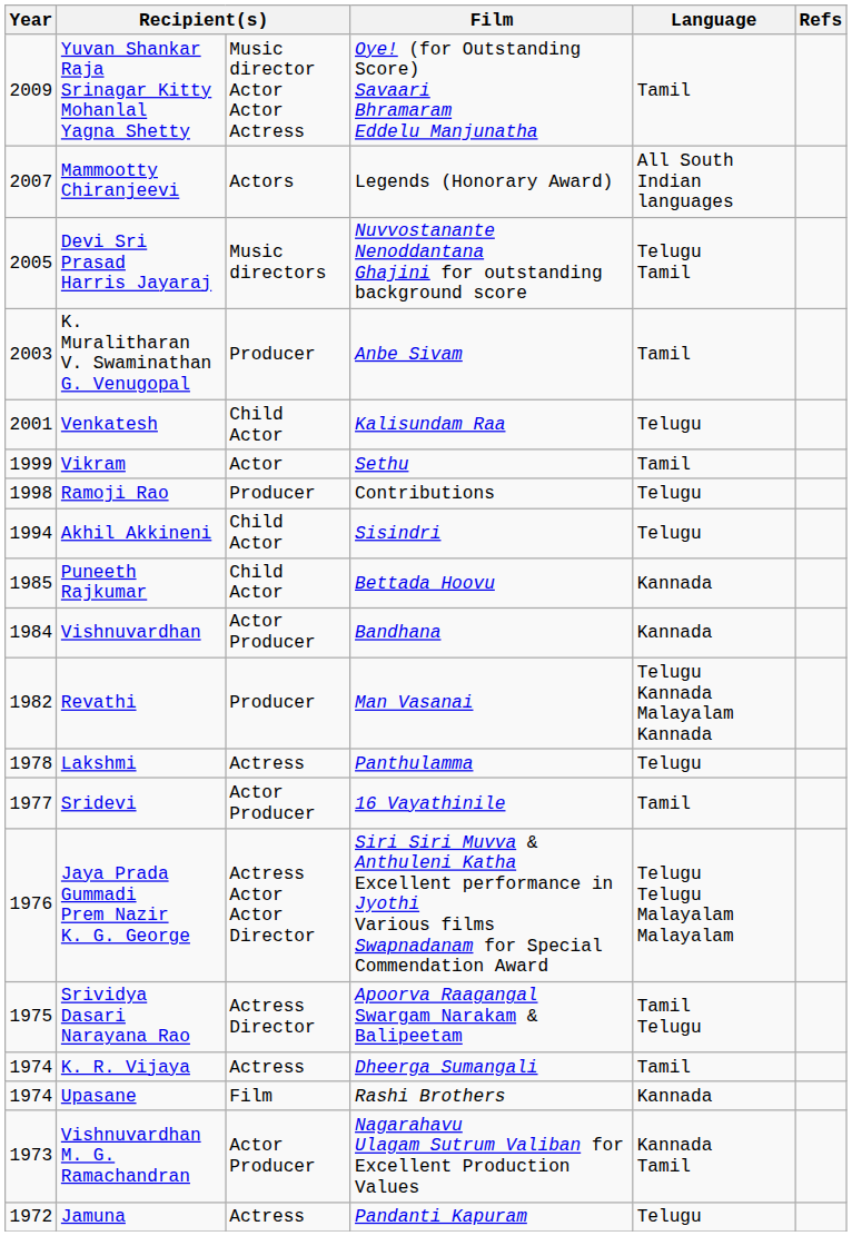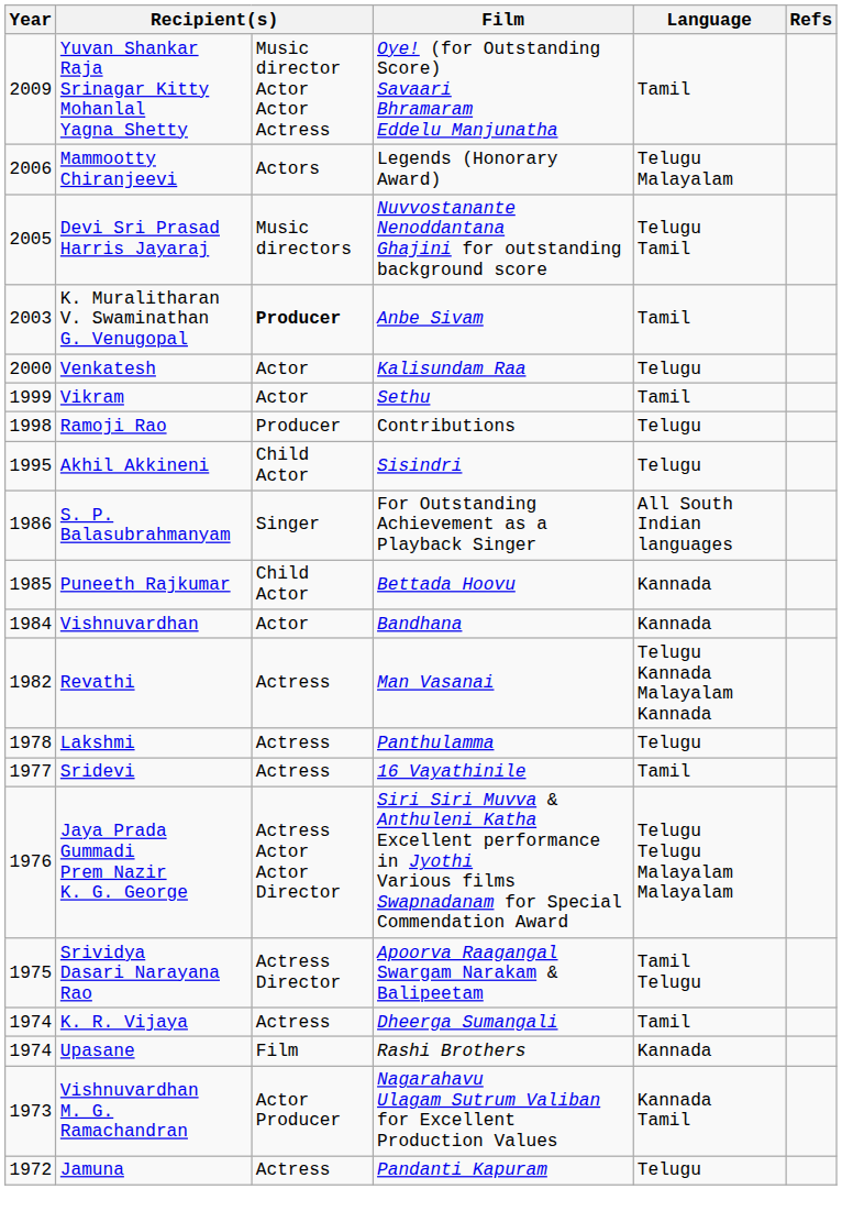 <table class="wikitable sortable">
 <tr>
 <th>Year</th>
 <th colspan="2">Recipient(s)</th>
 <th>Film</th>
 <th>Language</th>
 <th>Refs</th>
 </tr>
 <tr>
 <td>2009</td>
 <td><a href='#'>Yuvan Shankar Raja</a> <br> <a href='#'>Srinagar Kitty</a> <br><a href='#'>Mohanlal</a> <br> <a href='#'>Yagna Shetty</a></td>
 <td>Music director<br> Actor <br> Actor <br> Actress</td>
 <td><em><a href='#'>Oye!</a></em> (for Outstanding Score) <br> <em><a href='#'>Savaari</a></em><br><em><a href='#'>Bhramaram</a></em> <br> <em><a href='#'>Eddelu Manjunatha</a></em></td>
 <td>Tamil</td>
 <td></td>
 </tr>
 <tr>
-<td>2007</td>
+<td>2006</td>
 <td><a href='#'>Mammootty</a> <br> <a href='#'>Chiranjeevi</a></td>
 <td>Actors</td>
 <td>Legends (Honorary Award)</td>
-<td>All South Indian languages</td>
+<td>Telugu <br> Malayalam</td>
 <td></td>
 </tr>
 <tr>
 <td>2005</td>
 <td><a href='#'>Devi Sri Prasad</a> <br> <a href='#'>Harris Jayaraj</a></td>
 <td>Music directors</td>
 <td><em><a href='#'>Nuvvostanante Nenoddantana</a></em> <br> <em><a href='#'>Ghajini</a></em> for outstanding background score</td>
 <td>Telugu <br> Tamil</td>
 <td></td>
 </tr>
 <tr>
 <td>2003</td>
 <td>K. Muralitharan<br>V. Swaminathan<br><a href='#'>G. Venugopal</a></td>
-<td>Producer</td>
+<td><strong>Producer</strong></td>
 <td><em><a href='#'>Anbe Sivam</a></em></td>
 <td>Tamil</td>
 <td></td>
 </tr>
 <tr>
-<td>2001</td>
+<td>2000</td>
 <td><a href='#'>Venkatesh</a></td>
-<td>Child Actor</td>
+<td>Actor</td>
 <td><em><a href='#'>Kalisundam Raa</a></em></td>
 <td>Telugu</td>
 <td></td>
 </tr>
 <tr>
 <td>1999</td>
 <td><a href='#'>Vikram</a></td>
 <td>Actor</td>
 <td><em><a href='#'>Sethu</a></em></td>
 <td>Tamil</td>
 <td></td>
 </tr>
 <tr>
 <td>1998</td>
 <td><a href='#'>Ramoji Rao</a></td>
 <td>Producer</td>
 <td>Contributions</td>
 <td>Telugu</td>
 <td></td>
 </tr>
 <tr>
-<td>1994</td>
+<td>1995</td>
 <td><a href='#'>Akhil Akkineni</a></td>
 <td>Child Actor</td>
 <td><em><a href='#'>Sisindri</a></em></td>
 <td>Telugu</td>
+<td></td>
+</tr>
+<tr>
+<td>1986</td>
+<td><a href='#'>S. P. Balasubrahmanyam</a></td>
+<td>Singer</td>
+<td>For Outstanding Achievement as a Playback Singer</td>
+<td>All South Indian languages</td>
 <td></td>
 </tr>
 <tr>
 <td>1985</td>
 <td><a href='#'>Puneeth Rajkumar</a></td>
 <td>Child Actor</td>
 <td><em><a href='#'>Bettada Hoovu</a></em></td>
 <td>Kannada</td>
 <td></td>
 </tr>
 <tr>
 <td>1984</td>
 <td><a href='#'>Vishnuvardhan</a></td>
-<td>Actor <br> Producer</td>
+<td>Actor</td>
 <td><em><a href='#'>Bandhana</a></em></td>
 <td>Kannada</td>
 <td></td>
 </tr>
 <tr>
 <td>1982</td>
 <td><a href='#'>Revathi</a></td>
-<td>Producer</td>
+<td>Actress</td>
 <td><em><a href='#'>Man Vasanai</a></em></td>
 <td>Telugu <br> Kannada <br> Malayalam <br> Kannada</td>
 <td></td>
 </tr>
 <tr>
 <td>1978</td>
 <td><a href='#'>Lakshmi</a></td>
 <td>Actress</td>
 <td><em><a href='#'>Panthulamma</a></em></td>
 <td>Telugu</td>
 <td></td>
 </tr>
 <tr>
 <td>1977</td>
 <td><a href='#'>Sridevi</a></td>
-<td>Actor <br> Producer</td>
+<td>Actress</td>
 <td><em><a href='#'>16 Vayathinile</a></em></td>
 <td>Tamil</td>
 <td></td>
 </tr>
 <tr>
 <td>1976</td>
 <td><a href='#'>Jaya Prada</a> <br> <a href='#'>Gummadi</a> <br> <a href='#'>Prem Nazir</a> <br> <a href='#'>K. G. George</a></td>
 <td>Actress <br> Actor <br> Actor <br> Director</td>
 <td><em><a href='#'>Siri Siri Muvva</a></em> & <em><a href='#'>Anthuleni Katha</a></em> <br> Excellent performance in <em><a href='#'>Jyothi</a></em> <br> Various films  <br> <em><a href='#'>Swapnadanam</a></em> for Special Commendation Award</td>
 <td>Telugu <br> Telugu <br> Malayalam <br> Malayalam</td>
 <td><br><br><br></td>
 </tr>
 <tr>
 <td>1975</td>
 <td><a href='#'>Srividya</a> <br> <a href='#'>Dasari Narayana Rao</a></td>
 <td>Actress <br> Director</td>
 <td><em><a href='#'>Apoorva Raagangal</a></em> <br> <a href='#'>Swargam Narakam</a> & <a href='#'>Balipeetam</a></td>
 <td>Tamil <br> Telugu</td>
 <td><br></td>
 </tr>
 <tr>
 <td>1974</td>
 <td><a href='#'>K. R. Vijaya</a></td>
 <td>Actress</td>
 <td><em><a href='#'>Dheerga Sumangali</a></em></td>
 <td>Tamil</td>
 <td></td>
 </tr>
 <tr>
 <td>1974</td>
 <td><a href='#'>Upasane</a></td>
 <td>Film</td>
 <td><em>Rashi Brothers</em></td>
 <td>Kannada</td>
 <td></td>
 </tr>
 <tr>
 <td>1973</td>
 <td><a href='#'>Vishnuvardhan</a> <br> <a href='#'>M. G. Ramachandran</a></td>
 <td>Actor <br> Producer</td>
 <td><em><a href='#'>Nagarahavu</a></em> <br> <em><a href='#'>Ulagam Sutrum Valiban</a></em> for Excellent Production Values</td>
 <td>Kannada <br> Tamil</td>
 <td><br></td>
 </tr>
 <tr>
 <td>1972</td>
 <td><a href='#'>Jamuna</a></td>
 <td>Actress</td>
 <td><em><a href='#'>Pandanti Kapuram</a></em></td>
 <td>Telugu</td>
 <td></td>
 </tr>
 </table>
